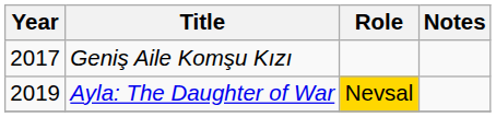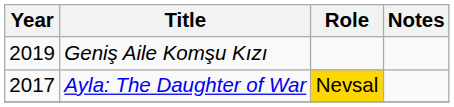 <table class="wikitable sortable">
 <tr>
 <th>Year</th>
 <th>Title</th>
 <th>Role</th>
 <th>Notes</th>
 </tr>
 <tr>
-<td>2017</td>
+<td>2019</td>
 <td><em>Geniş Aile Komşu Kızı</em></td>
 <td></td>
 <td></td>
 </tr>
 <tr>
-<td>2019</td>
+<td>2017</td>
 <td><em><a href='#'>Ayla: The Daughter of War</a></em></td>
 <td style="background: gold;">Nevsal</td>
 <td></td>
 </tr>
 <tr>
 </tr>
 </table>
